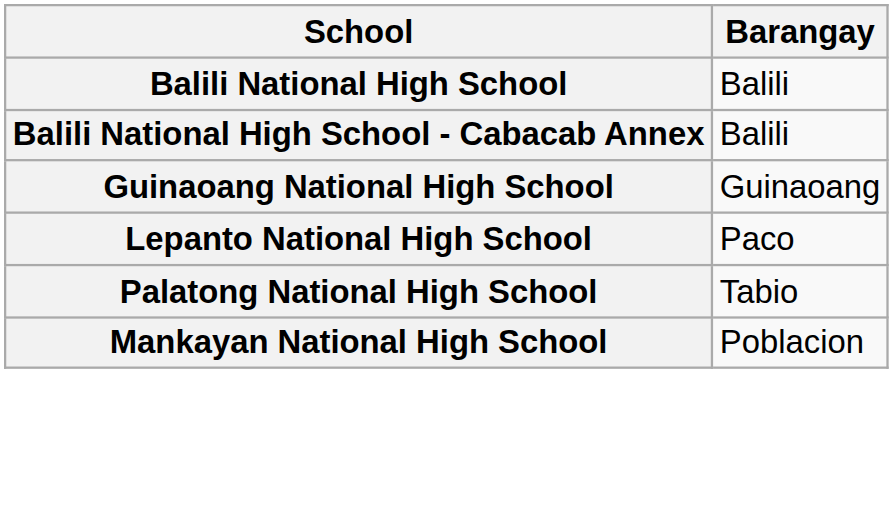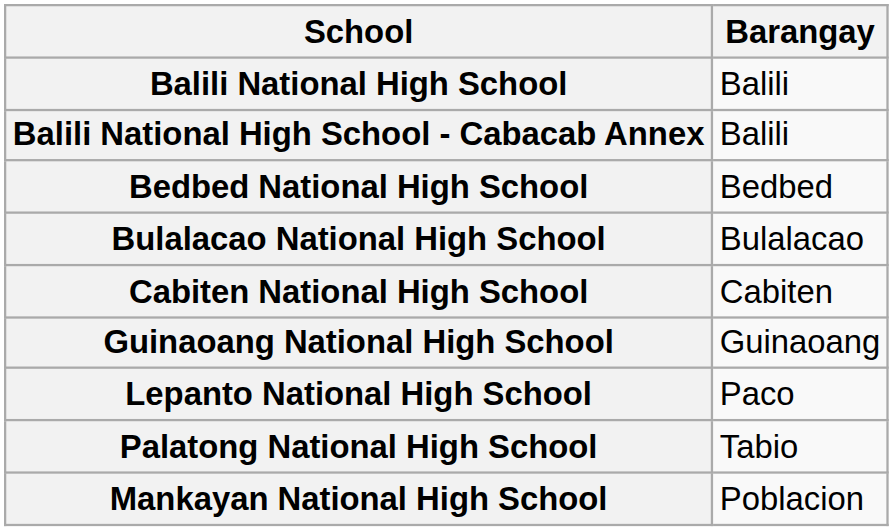 <table class="wikitable collapsible sortable collapsed plainrowheaders" style="font-size:90%;">
 <tr>
 <th scope="col">School</th>
 <th scope="col">Barangay</th>
 </tr>
 <tr>
 <th scope="row">Balili National High School</th>
 <td>Balili</td>
 </tr>
 <tr>
 <th scope="row">Balili National High School - Cabacab Annex</th>
 <td>Balili</td>
+</tr>
+<tr>
+<th scope="row">Bedbed National High School</th>
+<td>Bedbed</td>
+</tr>
+<tr>
+<th scope="row">Bulalacao National High School</th>
+<td>Bulalacao</td>
+</tr>
+<tr>
+<th scope="row">Cabiten National High School</th>
+<td>Cabiten</td>
 </tr>
 <tr>
 <th scope="row">Guinaoang National High School</th>
 <td>Guinaoang</td>
 </tr>
 <tr>
 <th scope="row">Lepanto National High School</th>
 <td>Paco</td>
 </tr>
 <tr>
 <th scope="row">Palatong National High School</th>
 <td>Tabio</td>
 </tr>
 <tr>
 <th scope="row">Mankayan National High School</th>
 <td>Poblacion</td>
 </tr>
 </table>
